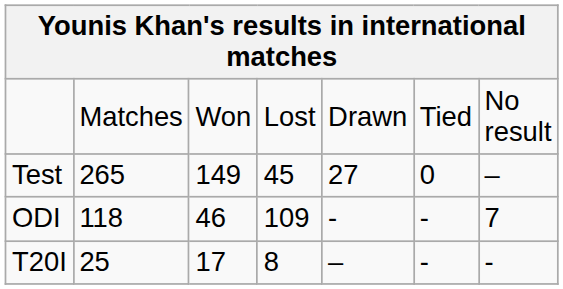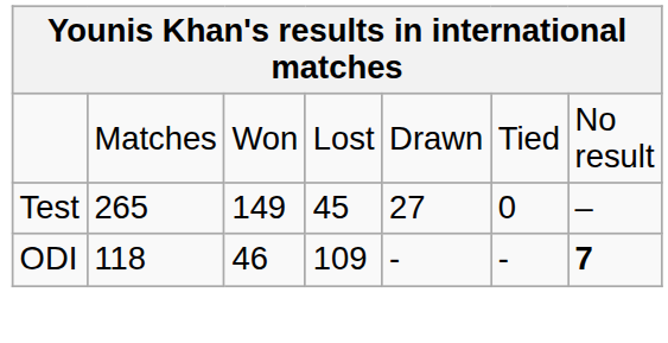 <table class="wikitable" style="float:right; margin-left:1em; width:50%;">
 <tr>
 <th colspan="7"><strong>Younis Khan's results in international matches</strong></th>
 </tr>
 <tr>
 <td> </td>
 <td>Matches</td>
 <td>Won</td>
 <td>Lost</td>
 <td>Drawn</td>
 <td>Tied</td>
 <td>No result</td>
 </tr>
 <tr>
 <td>Test</td>
 <td>265</td>
 <td>149</td>
 <td>45</td>
 <td>27</td>
 <td>0</td>
 <td>–</td>
 </tr>
 <tr>
 <td>ODI</td>
 <td>118</td>
 <td>46</td>
 <td>109</td>
 <td>-</td>
 <td>-</td>
-<td>7</td>
-</tr>
-<tr>
-<td>T20I</td>
-<td>25</td>
-<td>17</td>
-<td>8</td>
-<td>–</td>
-<td>-</td>
-<td>-</td>
+<td><strong>7</strong></td>
 </tr>
 </table>
